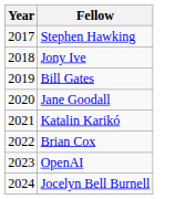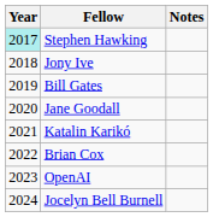 <table class="wikitable">
 <tr>
 <th>Year</th>
 <th>Fellow</th>
+<th>Notes</th>
 </tr>
 <tr>
-<td>2017</td>
+<td style="background: paleturquoise;">2017</td>
 <td><a href='#'>Stephen Hawking</a></td>
+<td></td>
 </tr>
 <tr>
 <td>2018</td>
 <td><a href='#'>Jony Ive</a></td>
+<td></td>
 </tr>
 <tr>
 <td>2019</td>
 <td><a href='#'>Bill Gates</a></td>
+<td></td>
 </tr>
 <tr>
 <td>2020</td>
 <td><a href='#'>Jane Goodall</a></td>
+<td></td>
 </tr>
 <tr>
 <td>2021</td>
 <td><a href='#'>Katalin Karikó</a></td>
+<td></td>
 </tr>
 <tr>
 <td>2022</td>
 <td><a href='#'>Brian Cox</a></td>
+<td></td>
 </tr>
 <tr>
 <td>2023</td>
 <td><a href='#'>OpenAI</a></td>
+<td></td>
 </tr>
 <tr>
 <td>2024</td>
 <td><a href='#'>Jocelyn Bell Burnell</a></td>
+<td></td>
 </tr>
 </table>
